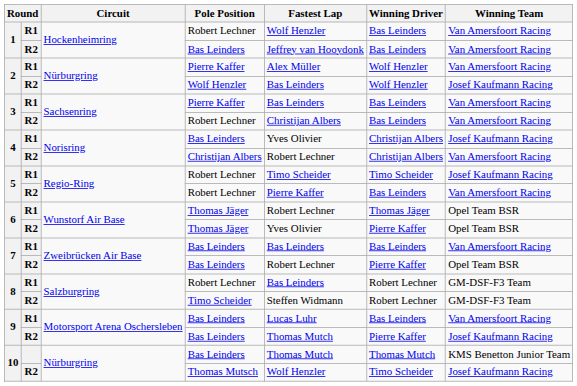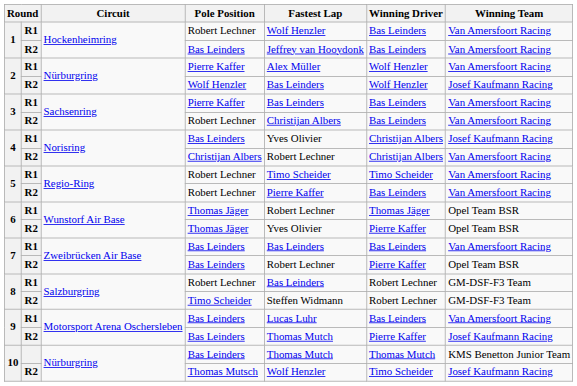 <table class="wikitable" style="font-size: 85%">
 <tr>
 <th colspan=2>Round</th>
 <th>Circuit</th>
 <th>Pole Position</th>
 <th>Fastest Lap</th>
 <th>Winning Driver</th>
 <th>Winning Team</th>
 </tr>
 <tr>
 <th rowspan=2>1</th>
 <th>R1</th>
 <td rowspan=2><a href='#'>Hockenheimring</a></td>
 <td> Robert Lechner</td>
 <td> <a href='#'>Wolf Henzler</a></td>
 <td> <a href='#'>Bas Leinders</a></td>
 <td> <a href='#'>Van Amersfoort Racing</a></td>
 </tr>
 <tr>
 <th>R2</th>
 <td> <a href='#'>Bas Leinders</a></td>
 <td> <a href='#'>Jeffrey van Hooydonk</a></td>
 <td> <a href='#'>Bas Leinders</a></td>
 <td> <a href='#'>Van Amersfoort Racing</a></td>
 </tr>
 <tr>
 <th rowspan=2>2</th>
 <th>R1</th>
 <td rowspan=2><a href='#'>Nürburgring</a></td>
 <td> <a href='#'>Pierre Kaffer</a></td>
 <td> <a href='#'>Alex Müller</a></td>
 <td> <a href='#'>Wolf Henzler</a></td>
 <td> <a href='#'>Van Amersfoort Racing</a></td>
 </tr>
 <tr>
 <th>R2</th>
 <td> <a href='#'>Wolf Henzler</a></td>
 <td> <a href='#'>Bas Leinders</a></td>
 <td> <a href='#'>Wolf Henzler</a></td>
 <td> <a href='#'>Josef Kaufmann Racing</a></td>
 </tr>
 <tr>
 <th rowspan=2>3</th>
 <th>R1</th>
 <td rowspan=2><a href='#'>Sachsenring</a></td>
 <td> <a href='#'>Pierre Kaffer</a></td>
 <td> <a href='#'>Bas Leinders</a></td>
 <td> <a href='#'>Bas Leinders</a></td>
 <td> <a href='#'>Van Amersfoort Racing</a></td>
 </tr>
 <tr>
 <th>R2</th>
 <td> Robert Lechner</td>
 <td> <a href='#'>Christijan Albers</a></td>
 <td> <a href='#'>Bas Leinders</a></td>
 <td> <a href='#'>Van Amersfoort Racing</a></td>
 </tr>
 <tr>
 <th rowspan=2>4</th>
 <th>R1</th>
 <td rowspan=2><a href='#'>Norisring</a></td>
 <td> <a href='#'>Bas Leinders</a></td>
 <td> Yves Olivier</td>
 <td> <a href='#'>Christijan Albers</a></td>
 <td> <a href='#'>Josef Kaufmann Racing</a></td>
 </tr>
 <tr>
 <th>R2</th>
 <td> <a href='#'>Christijan Albers</a></td>
 <td> Robert Lechner</td>
 <td> <a href='#'>Christijan Albers</a></td>
 <td> <a href='#'>Van Amersfoort Racing</a></td>
 </tr>
 <tr>
 <th rowspan=2>5</th>
 <th>R1</th>
 <td rowspan=2><a href='#'>Regio-Ring</a></td>
 <td> Robert Lechner</td>
 <td> <a href='#'>Timo Scheider</a></td>
 <td> <a href='#'>Timo Scheider</a></td>
-<td> <a href='#'>Josef Kaufmann Racing</a></td>
+<td> <a href='#'>Van Amersfoort Racing</a></td>
 </tr>
 <tr>
 <th>R2</th>
 <td> Robert Lechner</td>
 <td> <a href='#'>Pierre Kaffer</a></td>
 <td> <a href='#'>Bas Leinders</a></td>
 <td> <a href='#'>Van Amersfoort Racing</a></td>
 </tr>
 <tr>
 <th rowspan=2>6</th>
 <th>R1</th>
 <td rowspan=2><a href='#'>Wunstorf Air Base</a></td>
 <td> <a href='#'>Thomas Jäger</a></td>
 <td> Robert Lechner</td>
 <td> <a href='#'>Thomas Jäger</a></td>
 <td> Opel Team BSR</td>
 </tr>
 <tr>
 <th>R2</th>
 <td> <a href='#'>Thomas Jäger</a></td>
 <td> Yves Olivier</td>
 <td> <a href='#'>Pierre Kaffer</a></td>
 <td> Opel Team BSR</td>
 </tr>
 <tr>
 <th rowspan=2>7</th>
 <th>R1</th>
 <td rowspan=2><a href='#'>Zweibrücken Air Base</a></td>
 <td> <a href='#'>Bas Leinders</a></td>
 <td> <a href='#'>Bas Leinders</a></td>
 <td> <a href='#'>Bas Leinders</a></td>
 <td> <a href='#'>Van Amersfoort Racing</a></td>
 </tr>
 <tr>
 <th>R2</th>
 <td> <a href='#'>Bas Leinders</a></td>
 <td> Robert Lechner</td>
 <td> <a href='#'>Pierre Kaffer</a></td>
 <td> Opel Team BSR</td>
 </tr>
 <tr>
 <th rowspan=2>8</th>
 <th>R1</th>
 <td rowspan=2><a href='#'>Salzburgring</a></td>
 <td> Robert Lechner</td>
 <td> <a href='#'>Bas Leinders</a></td>
 <td> Robert Lechner</td>
 <td> GM-DSF-F3 Team</td>
 </tr>
 <tr>
 <th>R2</th>
 <td> <a href='#'>Timo Scheider</a></td>
 <td> Steffen Widmann</td>
 <td> Robert Lechner</td>
 <td> GM-DSF-F3 Team</td>
 </tr>
 <tr>
 <th rowspan=2>9</th>
 <th>R1</th>
 <td rowspan=2><a href='#'>Motorsport Arena Oschersleben</a></td>
 <td> <a href='#'>Bas Leinders</a></td>
 <td> <a href='#'>Lucas Luhr</a></td>
 <td> <a href='#'>Bas Leinders</a></td>
 <td> <a href='#'>Van Amersfoort Racing</a></td>
 </tr>
 <tr>
 <th>R2</th>
 <td> <a href='#'>Bas Leinders</a></td>
 <td> <a href='#'>Thomas Mutch</a></td>
 <td> <a href='#'>Pierre Kaffer</a></td>
 <td> <a href='#'>Josef Kaufmann Racing</a></td>
 </tr>
 <tr>
 <th rowspan=2>10</th>
 <th></th>
 <td rowspan=2><a href='#'>Nürburgring</a></td>
 <td> <a href='#'>Bas Leinders</a></td>
 <td> <a href='#'>Thomas Mutch</a></td>
 <td> <a href='#'>Thomas Mutch</a></td>
 <td> KMS Benetton Junior Team</td>
 </tr>
 <tr>
 <th>R2</th>
 <td> <a href='#'>Thomas Mutsch</a></td>
 <td> <a href='#'>Wolf Henzler</a></td>
 <td> <a href='#'>Timo Scheider</a></td>
 <td> <a href='#'>Josef Kaufmann Racing</a></td>
 </tr>
 </table>
